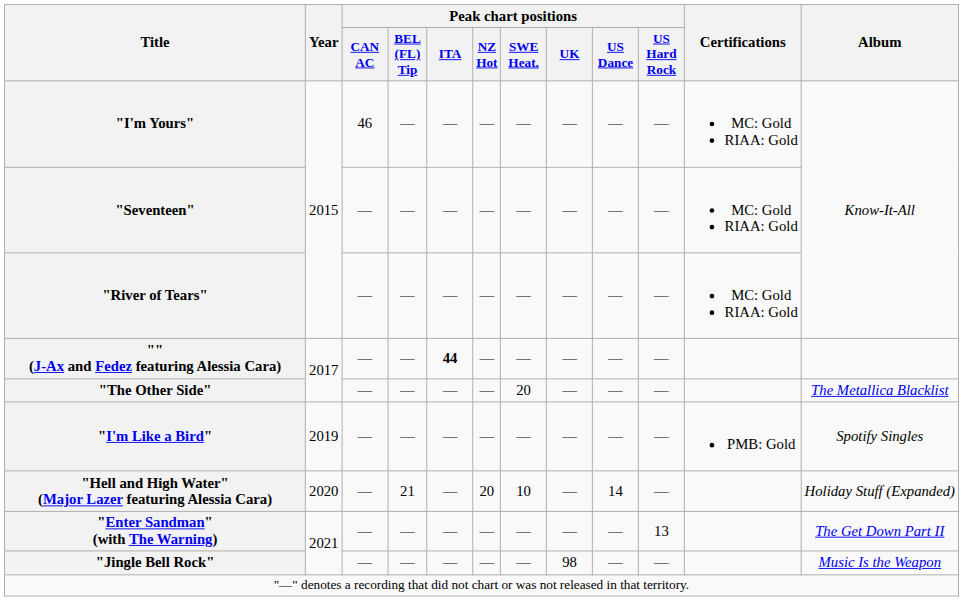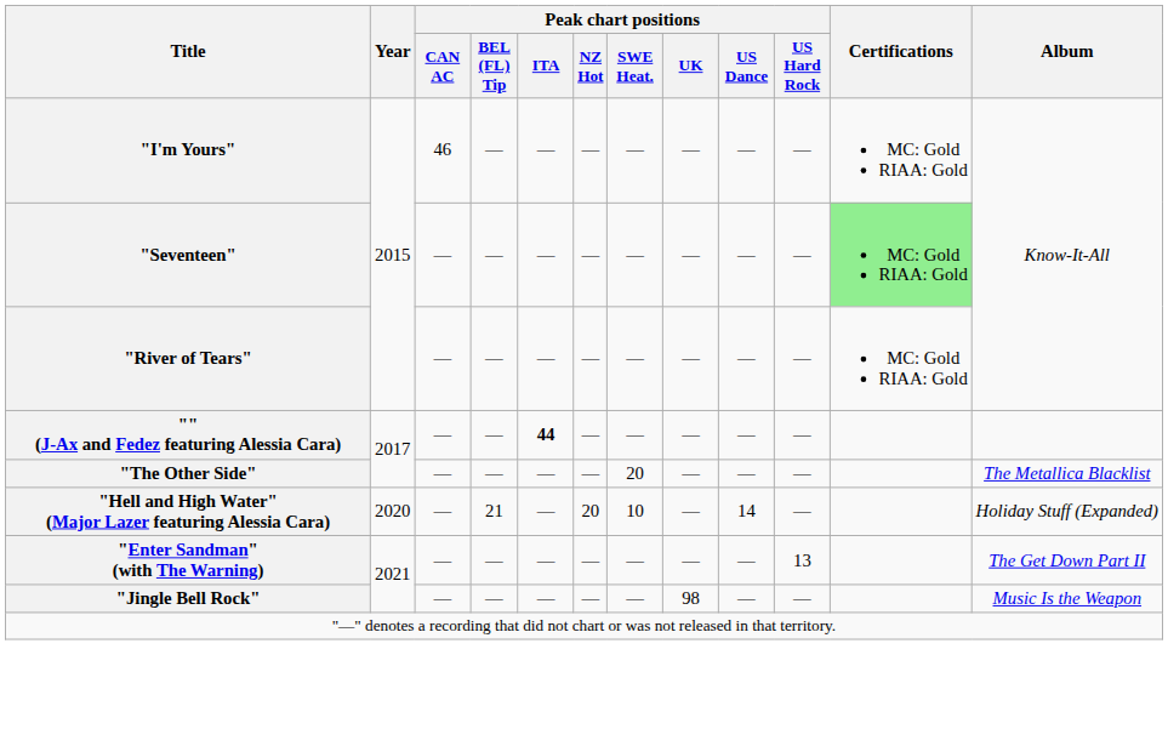 <table class="wikitable plainrowheaders" style="text-align:center;">
 <tr>
 <th scope="col" rowspan="2" style="width:20em;">Title</th>
 <th scope="col" rowspan="2" style="width:1em;">Year</th>
 <th colspan="8" scope="col">Peak chart positions</th>
 <th scope="col" rowspan="2">Certifications</th>
 <th scope="col" rowspan="2">Album</th>
 </tr>
 <tr>
 <th scope="col" style="width:3em;font-size:90%;"><a href='#'>CAN<br>AC</a><br></th>
 <th scope="col" style="width:2.5em;font-size:90%;"><a href='#'>BEL<br>(FL)<br>Tip</a><br></th>
 <th scope="col" style="width:3em;font-size:90%;"><a href='#'>ITA</a><br></th>
 <th scope="col" style="width3em;font-size:90%;"><a href='#'>NZ<br>Hot</a><br></th>
 <th scope="col" style="width:3em;font-size:90%;"><a href='#'>SWE<br>Heat.</a><br></th>
 <th scope="col" style="width:3em;font-size:90%;"><a href='#'>UK</a><br></th>
 <th scope="col" style="width:3em;font-size:90%;"><a href='#'>US<br>Dance</a><br></th>
 <th scope="col" style="width:3em;font-size:90%;"><a href='#'>US<br>Hard<br>Rock</a><br></th>
 </tr>
 <tr>
 <th scope="row">"I'm Yours"</th>
 <td rowspan="3">2015</td>
 <td>46</td>
 <td>—</td>
 <td>—</td>
 <td>—</td>
 <td>—</td>
 <td>—</td>
 <td>—</td>
 <td>—</td>
 <td><br><ul><li>MC: Gold</li><li>RIAA: Gold</li></ul></td>
 <td rowspan="3"><em>Know-It-All</em></td>
 </tr>
 <tr>
 <th scope="row">"Seventeen"</th>
 <td>—</td>
 <td>—</td>
 <td>—</td>
 <td>—</td>
 <td>—</td>
 <td>—</td>
 <td>—</td>
 <td>—</td>
-<td><br><ul><li>MC: Gold</li><li>RIAA: Gold</li></ul></td>
+<td style="background: lightgreen;"><br><ul><li>MC: Gold</li><li>RIAA: Gold</li></ul></td>
 </tr>
 <tr>
 <th scope="row">"River of Tears"</th>
 <td>—</td>
 <td>—</td>
 <td>—</td>
 <td>—</td>
 <td>—</td>
 <td>—</td>
 <td>—</td>
 <td>—</td>
 <td><br><ul><li>MC: Gold</li><li>RIAA: Gold</li></ul></td>
 </tr>
 <tr>
 <th scope="row">""<br><span>(<a href='#'>J-Ax</a> and <a href='#'>Fedez</a> featuring Alessia Cara)</span></th>
 <td rowspan="2">2017</td>
 <td>—</td>
 <td>—</td>
 <td><strong>44</strong></td>
 <td>—</td>
 <td>—</td>
 <td>—</td>
 <td>—</td>
 <td>—</td>
 <td></td>
 <td></td>
 </tr>
 <tr>
 <th scope="row">"The Other Side"</th>
 <td>—</td>
 <td>—</td>
 <td>—</td>
 <td>—</td>
 <td>20</td>
 <td>—</td>
 <td>—</td>
 <td>—</td>
 <td></td>
 <td><em><a href='#'>The Metallica Blacklist</a></em></td>
-</tr>
-<tr>
-<th scope="row">"<a href='#'>I'm Like a Bird</a>"</th>
-<td>2019</td>
-<td>—</td>
-<td>—</td>
-<td>—</td>
-<td>—</td>
-<td>—</td>
-<td>—</td>
-<td>—</td>
-<td>—</td>
-<td><br><ul><li>PMB: Gold</li></ul></td>
-<td><em>Spotify Singles</em></td>
 </tr>
 <tr>
 <th scope="row">"Hell and High Water"<br><span>(<a href='#'>Major Lazer</a> featuring Alessia Cara)</span></th>
 <td>2020</td>
 <td>—</td>
 <td>21</td>
 <td>—</td>
 <td>20</td>
 <td>10</td>
 <td>—</td>
 <td>14</td>
 <td>—</td>
 <td></td>
 <td><em>Holiday Stuff (Expanded)</em></td>
 </tr>
 <tr>
 <th scope="row">"<a href='#'>Enter Sandman</a>"<br><span>(with <a href='#'>The Warning</a>)</span></th>
 <td rowspan="2">2021</td>
 <td>—</td>
 <td>—</td>
 <td>—</td>
 <td>—</td>
 <td>—</td>
 <td>—</td>
 <td>—</td>
 <td>13</td>
 <td></td>
 <td><em><a href='#'>The Get Down Part II</a></em></td>
 </tr>
 <tr>
 <th scope="row">"Jingle Bell Rock"</th>
 <td>—</td>
 <td>—</td>
 <td>—</td>
 <td>—</td>
 <td>—</td>
 <td>98</td>
 <td>—</td>
 <td>—</td>
 <td></td>
 <td><em><a href='#'>Music Is the Weapon</a></em></td>
 </tr>
 <tr>
 <td colspan="12" style="font-size:90%">"—" denotes a recording that did not chart or was not released in that territory.</td>
 </tr>
 </table>
